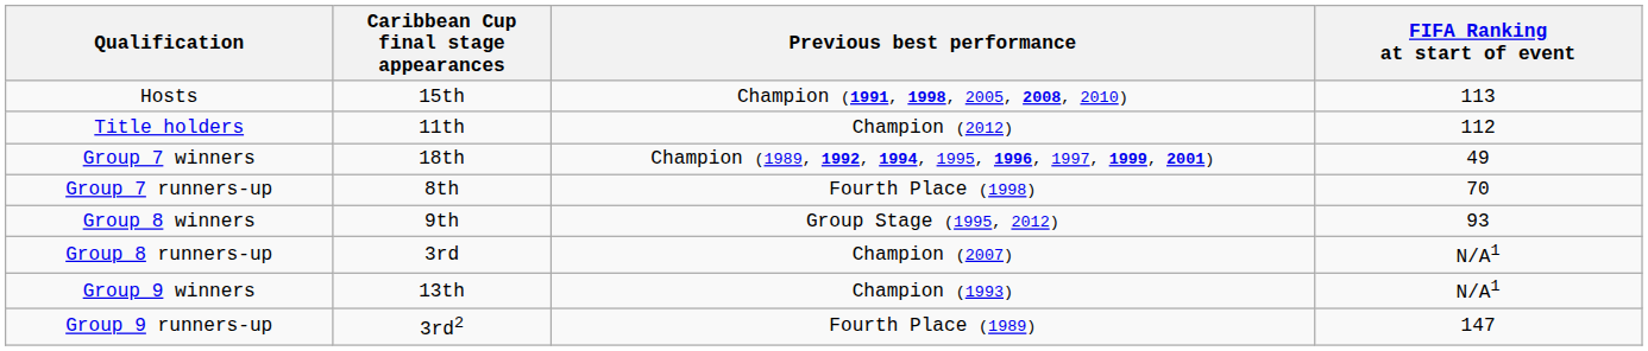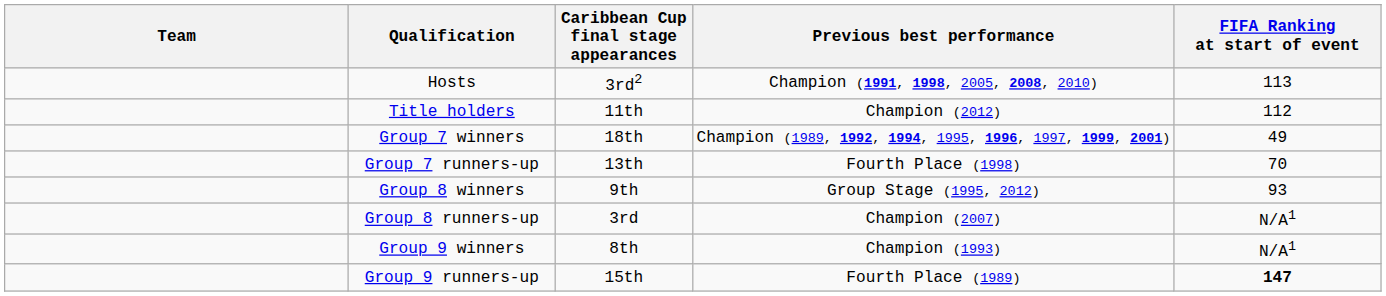 <table class="wikitable">
 <tr>
+<th style="width:25%;">Team</th>
 <th style="width:15%;">Qualification</th>
 <th style="width:10%;">Caribbean Cup<br>final stage<br>appearances</th>
 <th style="width:35%;">Previous best performance</th>
 <th style="width:15%;"><a href='#'>FIFA Ranking</a><br>at start of event</th>
 </tr>
 <tr>
+<td align=left></td>
 <td align=center>Hosts</td>
-<td align=center>15th</td>
+<td align=center>3rd<sup>2</sup></td>
 <td align=center>Champion <small>(<strong><a href='#'>1991</a></strong>, <strong><a href='#'>1998</a></strong>, <a href='#'>2005</a>, <strong><a href='#'>2008</a></strong>, <a href='#'>2010</a>)</small></td>
 <td align=center>113</td>
 </tr>
 <tr>
+<td align=left></td>
 <td align=center><a href='#'>Title holders</a></td>
 <td align=center>11th</td>
 <td align=center>Champion <small>(<a href='#'>2012</a>)</small></td>
 <td align=center>112</td>
 </tr>
 <tr>
+<td align=left></td>
 <td align=center><a href='#'>Group 7</a> winners</td>
 <td align=center>18th</td>
 <td align=center>Champion <small>(<a href='#'>1989</a>, <strong><a href='#'>1992</a></strong>, <strong><a href='#'>1994</a></strong>, <a href='#'>1995</a>, <strong><a href='#'>1996</a></strong>, <a href='#'>1997</a>, <strong><a href='#'>1999</a></strong>, <strong><a href='#'>2001</a></strong>)</small></td>
 <td align=center>49</td>
 </tr>
 <tr>
+<td align=left></td>
 <td align=center><a href='#'>Group 7</a> runners-up</td>
-<td align=center>8th</td>
+<td align=center>13th</td>
 <td align=center>Fourth Place <small>(<a href='#'>1998</a>)</small></td>
 <td align=center>70</td>
 </tr>
 <tr>
+<td align=left></td>
 <td align=center><a href='#'>Group 8</a> winners</td>
 <td align=center>9th</td>
 <td align=center>Group Stage <small>(<a href='#'>1995</a>, <a href='#'>2012</a>)</small></td>
 <td align=center>93</td>
 </tr>
 <tr>
+<td align=left></td>
 <td align=center><a href='#'>Group 8</a> runners-up</td>
 <td align=center>3rd</td>
 <td align=center>Champion <small>(<a href='#'>2007</a>)</small></td>
 <td align=center>N/A<sup>1</sup></td>
 </tr>
 <tr>
+<td align=left></td>
 <td align=center><a href='#'>Group 9</a> winners</td>
-<td align=center>13th</td>
+<td align=center>8th</td>
 <td align=center>Champion <small>(<a href='#'>1993</a>)</small></td>
 <td align=center>N/A<sup>1</sup></td>
 </tr>
 <tr>
+<td align=left></td>
 <td align=center><a href='#'>Group 9</a> runners-up</td>
-<td align=center>3rd<sup>2</sup></td>
+<td align=center>15th</td>
 <td align=center>Fourth Place <small>(<a href='#'>1989</a>)</small></td>
-<td align=center>147</td>
+<td align=center><strong>147</strong></td>
 </tr>
 </table>
